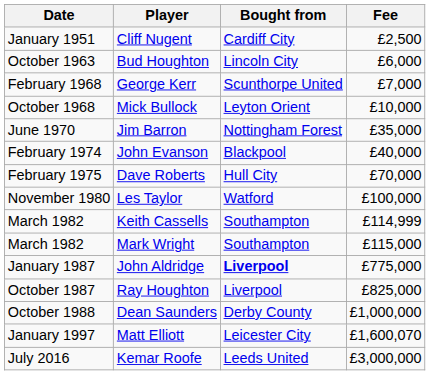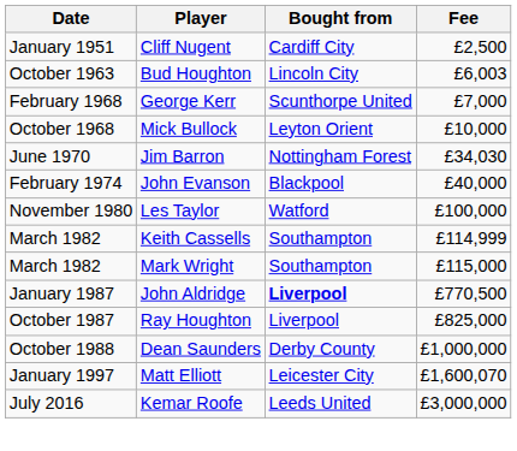 <table border="0" class="wikitable">
 <tr>
 <th>Date</th>
 <th>Player</th>
 <th>Bought from</th>
 <th>Fee</th>
 </tr>
 <tr>
 <td>January 1951</td>
 <td><a href='#'>Cliff Nugent</a></td>
 <td><a href='#'>Cardiff City</a></td>
 <td align=right>£2,500</td>
 </tr>
 <tr>
 <td>October 1963</td>
 <td><a href='#'>Bud Houghton</a></td>
 <td><a href='#'>Lincoln City</a></td>
-<td align=right>£6,000</td>
+<td align=right>£6,003</td>
 </tr>
 <tr>
 <td>February 1968</td>
 <td><a href='#'>George Kerr</a></td>
 <td><a href='#'>Scunthorpe United</a></td>
 <td align=right>£7,000</td>
 </tr>
 <tr>
 <td>October 1968</td>
 <td><a href='#'>Mick Bullock</a></td>
 <td><a href='#'>Leyton Orient</a></td>
 <td align=right>£10,000</td>
 </tr>
 <tr>
 <td>June 1970</td>
 <td><a href='#'>Jim Barron</a></td>
 <td><a href='#'>Nottingham Forest</a></td>
-<td align=right>£35,000</td>
+<td align=right>£34,030</td>
 </tr>
 <tr>
 <td>February 1974</td>
 <td><a href='#'>John Evanson</a></td>
 <td><a href='#'>Blackpool</a></td>
 <td align=right>£40,000</td>
-</tr>
-<tr>
-<td>February 1975</td>
-<td><a href='#'>Dave Roberts</a></td>
-<td><a href='#'>Hull City</a></td>
-<td align=right>£70,000</td>
 </tr>
 <tr>
 <td>November 1980</td>
 <td><a href='#'>Les Taylor</a></td>
 <td><a href='#'>Watford</a></td>
 <td align=right>£100,000</td>
 </tr>
 <tr>
 <td>March 1982</td>
 <td><a href='#'>Keith Cassells</a></td>
 <td><a href='#'>Southampton</a></td>
 <td align=right>£114,999</td>
 </tr>
 <tr>
 <td>March 1982</td>
 <td><a href='#'>Mark Wright</a></td>
 <td><a href='#'>Southampton</a></td>
 <td align=right>£115,000</td>
 </tr>
 <tr>
 <td>January 1987</td>
 <td><a href='#'>John Aldridge</a></td>
 <td><strong><a href='#'>Liverpool</a></strong></td>
-<td align=right>£775,000</td>
+<td align=right>£770,500</td>
 </tr>
 <tr>
 <td>October 1987</td>
 <td><a href='#'>Ray Houghton</a></td>
 <td><a href='#'>Liverpool</a></td>
 <td align=right>£825,000</td>
 </tr>
 <tr>
 <td>October 1988</td>
 <td><a href='#'>Dean Saunders</a></td>
 <td><a href='#'>Derby County</a></td>
 <td align=right>£1,000,000</td>
 </tr>
 <tr>
 <td>January 1997</td>
 <td><a href='#'>Matt Elliott</a></td>
 <td><a href='#'>Leicester City</a></td>
 <td align=right>£1,600,070</td>
 </tr>
 <tr>
 <td>July 2016</td>
 <td><a href='#'>Kemar Roofe</a></td>
 <td><a href='#'>Leeds United</a></td>
 <td align=right>£3,000,000</td>
 </tr>
 </table>
